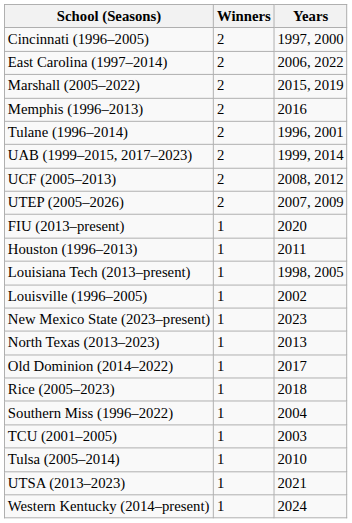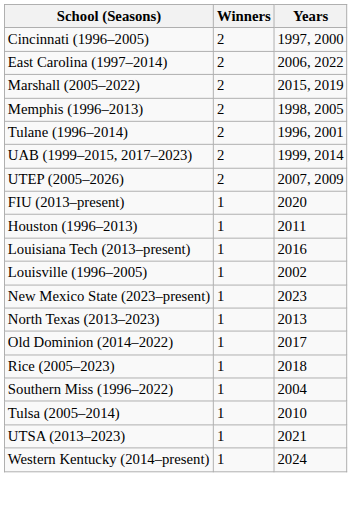 <table class="wikitable">
 <tr>
 <th>School (Seasons)</th>
 <th>Winners</th>
 <th>Years</th>
 </tr>
 <tr>
 <td>Cincinnati (1996–2005)</td>
 <td>2</td>
 <td>1997, 2000</td>
 </tr>
 <tr>
 <td>East Carolina (1997–2014)</td>
 <td>2</td>
 <td>2006, 2022</td>
 </tr>
 <tr>
 <td>Marshall (2005–2022)</td>
 <td>2</td>
 <td>2015, 2019</td>
 </tr>
 <tr>
 <td>Memphis (1996–2013)</td>
 <td>2</td>
-<td>2016</td>
+<td>1998, 2005</td>
 </tr>
 <tr>
 <td>Tulane (1996–2014)</td>
 <td>2</td>
 <td>1996, 2001</td>
 </tr>
 <tr>
 <td>UAB (1999–2015, 2017–2023)</td>
 <td>2</td>
 <td>1999, 2014</td>
-</tr>
-<tr>
-<td>UCF (2005–2013)</td>
-<td>2</td>
-<td>2008, 2012</td>
 </tr>
 <tr>
 <td>UTEP (2005–2026)</td>
 <td>2</td>
 <td>2007, 2009</td>
 </tr>
 <tr>
 <td>FIU (2013–present)</td>
 <td>1</td>
 <td>2020</td>
 </tr>
 <tr>
 <td>Houston (1996–2013)</td>
 <td>1</td>
 <td>2011</td>
 </tr>
 <tr>
 <td>Louisiana Tech (2013–present)</td>
 <td>1</td>
-<td>1998, 2005</td>
+<td>2016</td>
 </tr>
 <tr>
 <td>Louisville (1996–2005)</td>
 <td>1</td>
 <td>2002</td>
 </tr>
 <tr>
 <td>New Mexico State (2023–present)</td>
 <td>1</td>
 <td>2023</td>
 </tr>
 <tr>
 <td>North Texas (2013–2023)</td>
 <td>1</td>
 <td>2013</td>
 </tr>
 <tr>
 <td>Old Dominion (2014–2022)</td>
 <td>1</td>
 <td>2017</td>
 </tr>
 <tr>
 <td>Rice (2005–2023)</td>
 <td>1</td>
 <td>2018</td>
 </tr>
 <tr>
 <td>Southern Miss (1996–2022)</td>
 <td>1</td>
 <td>2004</td>
 </tr>
 <tr>
-<td>TCU (2001–2005)</td>
-<td>1</td>
-<td>2003</td>
-</tr>
-<tr>
 <td>Tulsa (2005–2014)</td>
 <td>1</td>
 <td>2010</td>
 </tr>
 <tr>
 <td>UTSA (2013–2023)</td>
 <td>1</td>
 <td>2021</td>
 </tr>
 <tr>
 <td>Western Kentucky (2014–present)</td>
 <td>1</td>
 <td>2024</td>
 </tr>
 </table>
